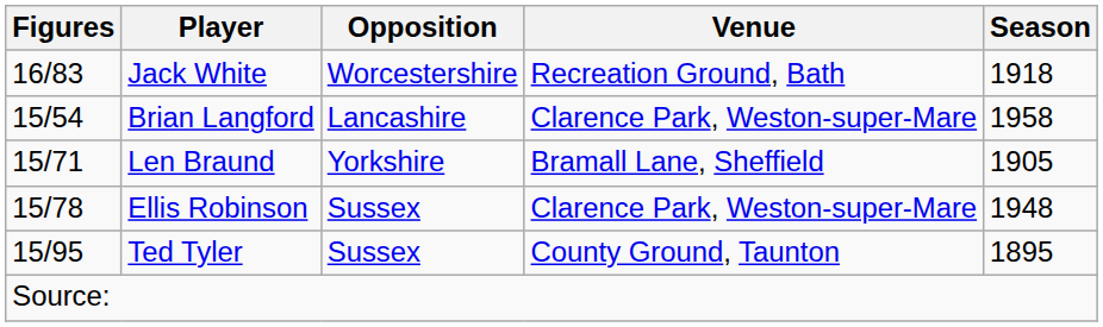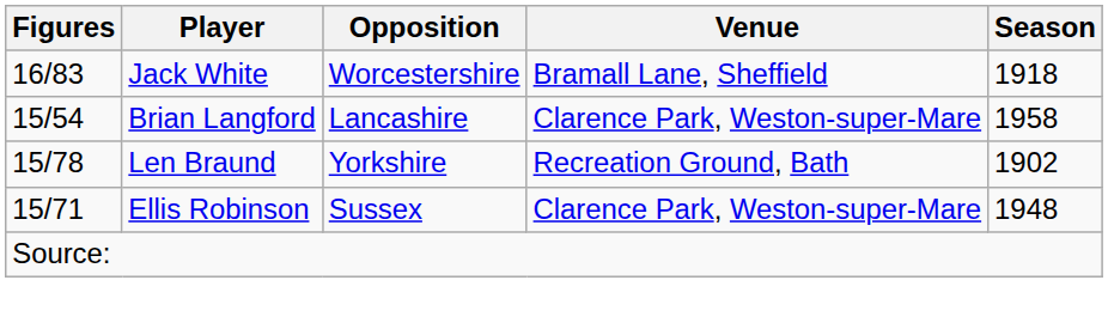 <table class="wikitable">
 <tr>
 <th>Figures</th>
 <th>Player</th>
 <th>Opposition</th>
 <th>Venue</th>
 <th>Season</th>
 </tr>
 <tr>
 <td>16/83</td>
 <td><a href='#'>Jack White</a></td>
 <td><a href='#'>Worcestershire</a></td>
-<td><a href='#'>Recreation Ground</a>, <a href='#'>Bath</a></td>
+<td><a href='#'>Bramall Lane</a>, <a href='#'>Sheffield</a></td>
 <td>1918</td>
 </tr>
 <tr>
 <td>15/54</td>
 <td><a href='#'>Brian Langford</a></td>
 <td><a href='#'>Lancashire</a></td>
 <td><a href='#'>Clarence Park</a>, <a href='#'>Weston-super-Mare</a></td>
 <td>1958</td>
 </tr>
 <tr>
-<td>15/71</td>
+<td>15/78</td>
 <td><a href='#'>Len Braund</a></td>
 <td><a href='#'>Yorkshire</a></td>
-<td><a href='#'>Bramall Lane</a>, <a href='#'>Sheffield</a></td>
-<td>1905</td>
+<td><a href='#'>Recreation Ground</a>, <a href='#'>Bath</a></td>
+<td>1902</td>
 </tr>
 <tr>
-<td>15/78</td>
+<td>15/71</td>
 <td><a href='#'>Ellis Robinson</a></td>
 <td><a href='#'>Sussex</a></td>
 <td><a href='#'>Clarence Park</a>, <a href='#'>Weston-super-Mare</a></td>
 <td>1948</td>
 </tr>
 <tr>
-<td>15/95</td>
-<td><a href='#'>Ted Tyler</a></td>
-<td><a href='#'>Sussex</a></td>
-<td><a href='#'>County Ground</a>, <a href='#'>Taunton</a></td>
-<td>1895</td>
-</tr>
-<tr>
 <td colspan=5>Source:</td>
 </tr>
 </table>
